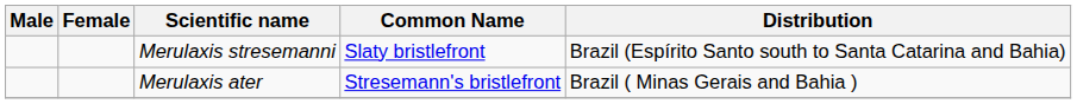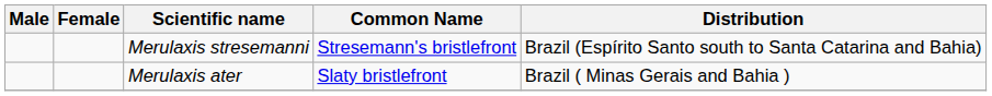 <table class="wikitable">
 <tr>
 <th>Male</th>
 <th>Female</th>
 <th>Scientific name</th>
 <th>Common Name</th>
 <th>Distribution</th>
 </tr>
 <tr>
 <td></td>
 <td></td>
 <td><em>Merulaxis stresemanni</em></td>
-<td><a href='#'>Slaty bristlefront</a></td>
+<td><a href='#'>Stresemann's bristlefront</a></td>
 <td>Brazil (Espírito Santo south to Santa Catarina and Bahia)</td>
 </tr>
 <tr>
 <td></td>
 <td></td>
 <td><em>Merulaxis ater</em></td>
-<td><a href='#'>Stresemann's bristlefront</a></td>
+<td><a href='#'>Slaty bristlefront</a></td>
 <td>Brazil ( Minas Gerais and Bahia )</td>
 </tr>
 <tr>
 </tr>
 </table>
